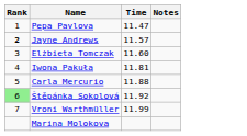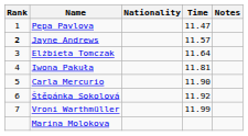 <table class="wikitable sortable" style="text-align:center">
 <tr>
 <th>Rank</th>
 <th>Name</th>
+<th>Nationality</th>
 <th>Time</th>
 <th>Notes</th>
 </tr>
 <tr>
 <td>1</td>
 <td align="left"><a href='#'>Pepa Pavlova</a></td>
+<td align=left></td>
 <td>11.47</td>
 <td></td>
 </tr>
 <tr>
 <td><strong>2</strong></td>
 <td align="left"><a href='#'>Jayne Andrews</a></td>
+<td align=left></td>
 <td>11.57</td>
 <td></td>
 </tr>
 <tr>
 <td>3</td>
 <td align="left"><a href='#'>Elżbieta Tomczak</a></td>
-<td>11.60</td>
+<td align=left></td>
+<td>11.64</td>
 <td></td>
 </tr>
 <tr>
 <td>4</td>
 <td align="left"><a href='#'>Iwona Pakuła</a></td>
+<td align=left></td>
 <td>11.81</td>
 <td></td>
 </tr>
 <tr>
 <td>5</td>
 <td align="left"><a href='#'>Carla Mercurio</a></td>
-<td>11.88</td>
+<td align=left></td>
+<td>11.90</td>
 <td></td>
 </tr>
 <tr>
-<td style="background: lightgreen;">6</td>
+<td>6</td>
 <td align="left"><a href='#'>Štěpánka Sokolová</a></td>
+<td align=left></td>
 <td>11.92</td>
 <td></td>
 </tr>
 <tr>
 <td>7</td>
 <td align="left"><a href='#'>Vroni Warthmüller</a></td>
+<td align=left></td>
 <td>11.99</td>
 <td></td>
 </tr>
 <tr>
 <td></td>
 <td align="left"><a href='#'>Marina Molokova</a></td>
+<td align=left></td>
 <td></td>
 <td></td>
 </tr>
 </table>
